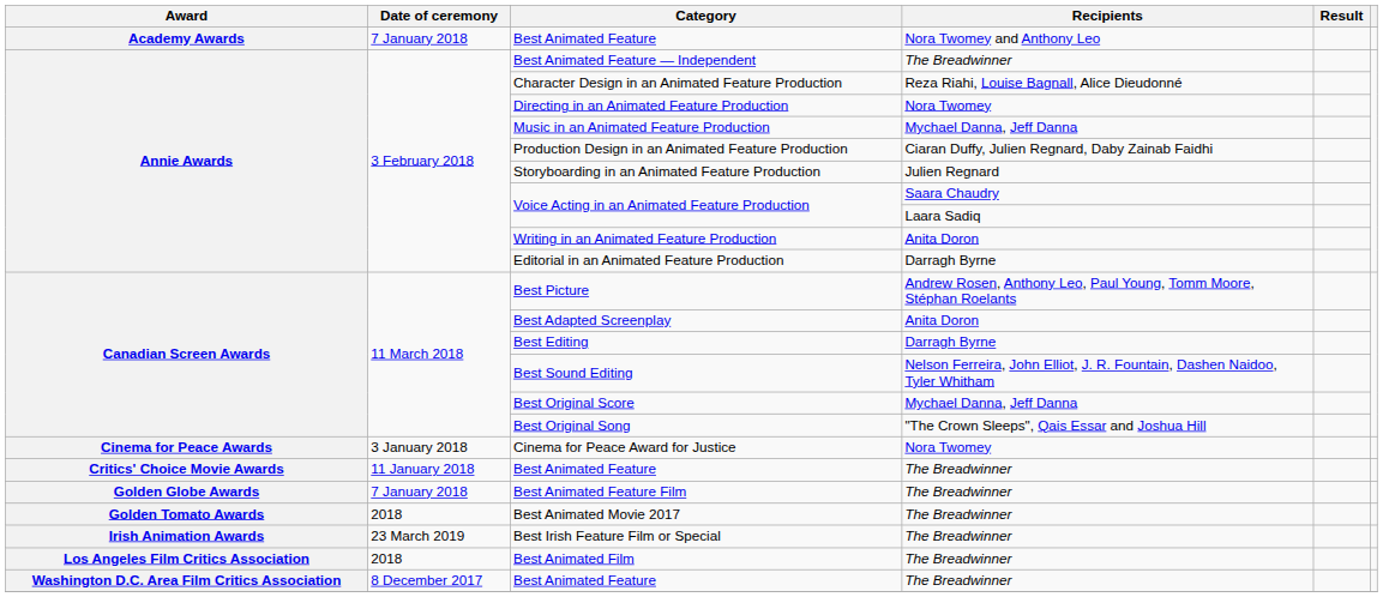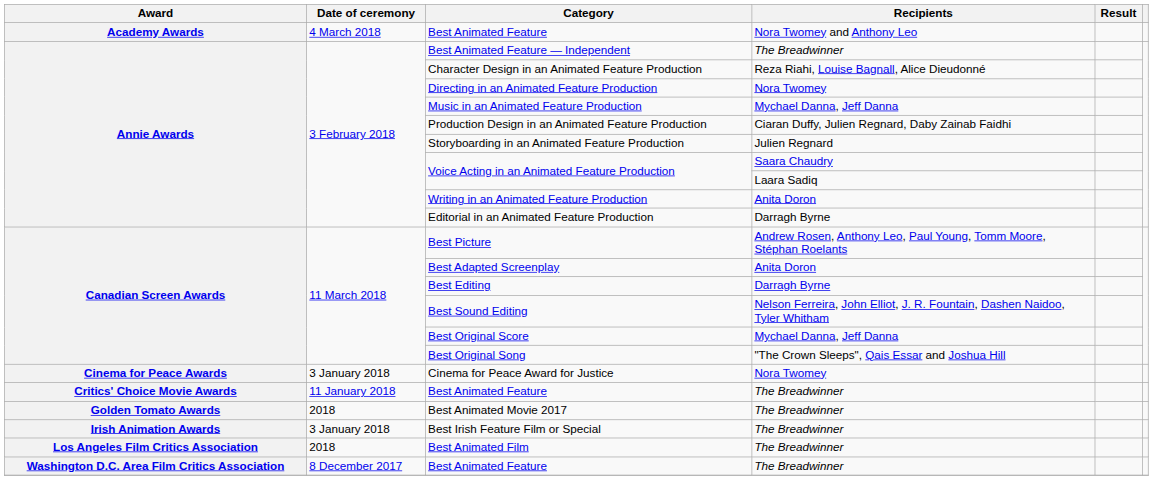 <table class="wikitable sortable plainrowheaders">
 <tr>
 <th scope="col">Award</th>
 <th scope="col">Date of ceremony</th>
 <th scope="col">Category</th>
 <th scope="col" style="width:30%;">Recipients</th>
 <th scope="col">Result</th>
 <th scope="col" class="unsortable"></th>
 </tr>
 <tr>
 <th scope="row"><a href='#'>Academy Awards</a></th>
-<td><a href='#'>7 January 2018</a></td>
+<td><a href='#'>4 March 2018</a></td>
 <td><a href='#'>Best Animated Feature</a></td>
 <td><a href='#'>Nora Twomey</a> and <a href='#'>Anthony Leo</a></td>
 <td></td>
 <td style="text-align:center;"></td>
 </tr>
 <tr>
 <th rowspan="10" scope="row"><a href='#'>Annie Awards</a></th>
 <td rowspan="10"><a href='#'>3 February 2018</a></td>
 <td><a href='#'>Best Animated Feature — Independent</a></td>
 <td><em>The Breadwinner</em></td>
 <td></td>
 <td rowspan="10" style="text-align:center;"></td>
 </tr>
 <tr>
 <td>Character Design in an Animated Feature Production</td>
 <td>Reza Riahi, <a href='#'>Louise Bagnall</a>, Alice Dieudonné</td>
 <td></td>
 </tr>
 <tr>
 <td><a href='#'>Directing in an Animated Feature Production</a></td>
 <td><a href='#'>Nora Twomey</a></td>
 <td></td>
 </tr>
 <tr>
 <td><a href='#'>Music in an Animated Feature Production</a></td>
 <td><a href='#'>Mychael Danna</a>, <a href='#'>Jeff Danna</a></td>
 <td></td>
 </tr>
 <tr>
 <td>Production Design in an Animated Feature Production</td>
 <td>Ciaran Duffy, Julien Regnard, Daby Zainab Faidhi</td>
 <td></td>
 </tr>
 <tr>
 <td>Storyboarding in an Animated Feature Production</td>
 <td>Julien Regnard</td>
 <td></td>
 </tr>
 <tr>
 <td rowspan="2"><a href='#'>Voice Acting in an Animated Feature Production</a></td>
 <td><a href='#'>Saara Chaudry</a></td>
 <td></td>
 </tr>
 <tr>
 <td>Laara Sadiq</td>
 <td></td>
 </tr>
 <tr>
 <td><a href='#'>Writing in an Animated Feature Production</a></td>
 <td><a href='#'>Anita Doron</a></td>
 <td></td>
 </tr>
 <tr>
 <td>Editorial in an Animated Feature Production</td>
 <td>Darragh Byrne</td>
 <td></td>
 </tr>
 <tr>
 <th scope="row" rowspan="6"><a href='#'>Canadian Screen Awards</a></th>
 <td rowspan="6"><a href='#'>11 March 2018</a></td>
 <td><a href='#'>Best Picture</a></td>
 <td><a href='#'>Andrew Rosen</a>, <a href='#'>Anthony Leo</a>, <a href='#'>Paul Young</a>, <a href='#'>Tomm Moore</a>, <a href='#'>Stéphan Roelants</a></td>
 <td></td>
 <td rowspan="6" style="text-align:center;"></td>
 </tr>
 <tr>
 <td><a href='#'>Best Adapted Screenplay</a></td>
 <td><a href='#'>Anita Doron</a></td>
 <td></td>
 </tr>
 <tr>
 <td><a href='#'>Best Editing</a></td>
 <td><a href='#'>Darragh Byrne</a></td>
 <td></td>
 </tr>
 <tr>
 <td><a href='#'>Best Sound Editing</a></td>
 <td><a href='#'>Nelson Ferreira</a>, <a href='#'>John Elliot</a>, <a href='#'>J. R. Fountain</a>, <a href='#'>Dashen Naidoo</a>, <a href='#'>Tyler Whitham</a></td>
 <td></td>
 </tr>
 <tr>
 <td><a href='#'>Best Original Score</a></td>
 <td><a href='#'>Mychael Danna</a>, <a href='#'>Jeff Danna</a></td>
 <td></td>
 </tr>
 <tr>
 <td><a href='#'>Best Original Song</a></td>
 <td>"The Crown Sleeps", <a href='#'>Qais Essar</a> and <a href='#'>Joshua Hill</a></td>
 <td></td>
 </tr>
 <tr>
 <th scope="row"><a href='#'>Cinema for Peace Awards</a></th>
 <td>3 January 2018</td>
 <td>Cinema for Peace Award for Justice</td>
 <td><a href='#'>Nora Twomey</a></td>
 <td></td>
 <td></td>
 </tr>
 <tr>
 <th scope="row"><a href='#'>Critics' Choice Movie Awards</a></th>
 <td><a href='#'>11 January 2018</a></td>
 <td><a href='#'>Best Animated Feature</a></td>
 <td><em>The Breadwinner</em></td>
 <td></td>
 <td style="text-align:center;"></td>
 </tr>
 <tr>
-<th scope="row"><a href='#'>Golden Globe Awards</a></th>
-<td><a href='#'>7 January 2018</a></td>
-<td><a href='#'>Best Animated Feature Film</a></td>
-<td><em>The Breadwinner</em></td>
-<td></td>
-<td style="text-align:center;"></td>
-</tr>
-<tr>
 <th scope="row"><a href='#'>Golden Tomato Awards</a></th>
 <td>2018</td>
 <td>Best Animated Movie 2017</td>
 <td><em>The Breadwinner</em></td>
 <td></td>
 <td style="text-align:center;"></td>
 </tr>
 <tr>
 <th scope="row"><a href='#'>Irish Animation Awards</a></th>
-<td>23 March 2019</td>
+<td>3 January 2018</td>
 <td>Best Irish Feature Film or Special</td>
 <td><em>The Breadwinner</em></td>
 <td></td>
 <td style="text-align:center;"></td>
 </tr>
 <tr>
 <th scope="row"><a href='#'>Los Angeles Film Critics Association</a></th>
 <td>2018</td>
 <td><a href='#'>Best Animated Film</a></td>
 <td><em>The Breadwinner</em></td>
 <td></td>
 <td style="text-align:center;"></td>
 </tr>
 <tr>
 <th scope="row"><a href='#'>Washington D.C. Area Film Critics Association</a></th>
 <td><a href='#'>8 December 2017</a></td>
 <td><a href='#'>Best Animated Feature</a></td>
 <td><em>The Breadwinner</em></td>
 <td></td>
 <td style="text-align:center;"></td>
 </tr>
 <tr>
 </tr>
 </table>
